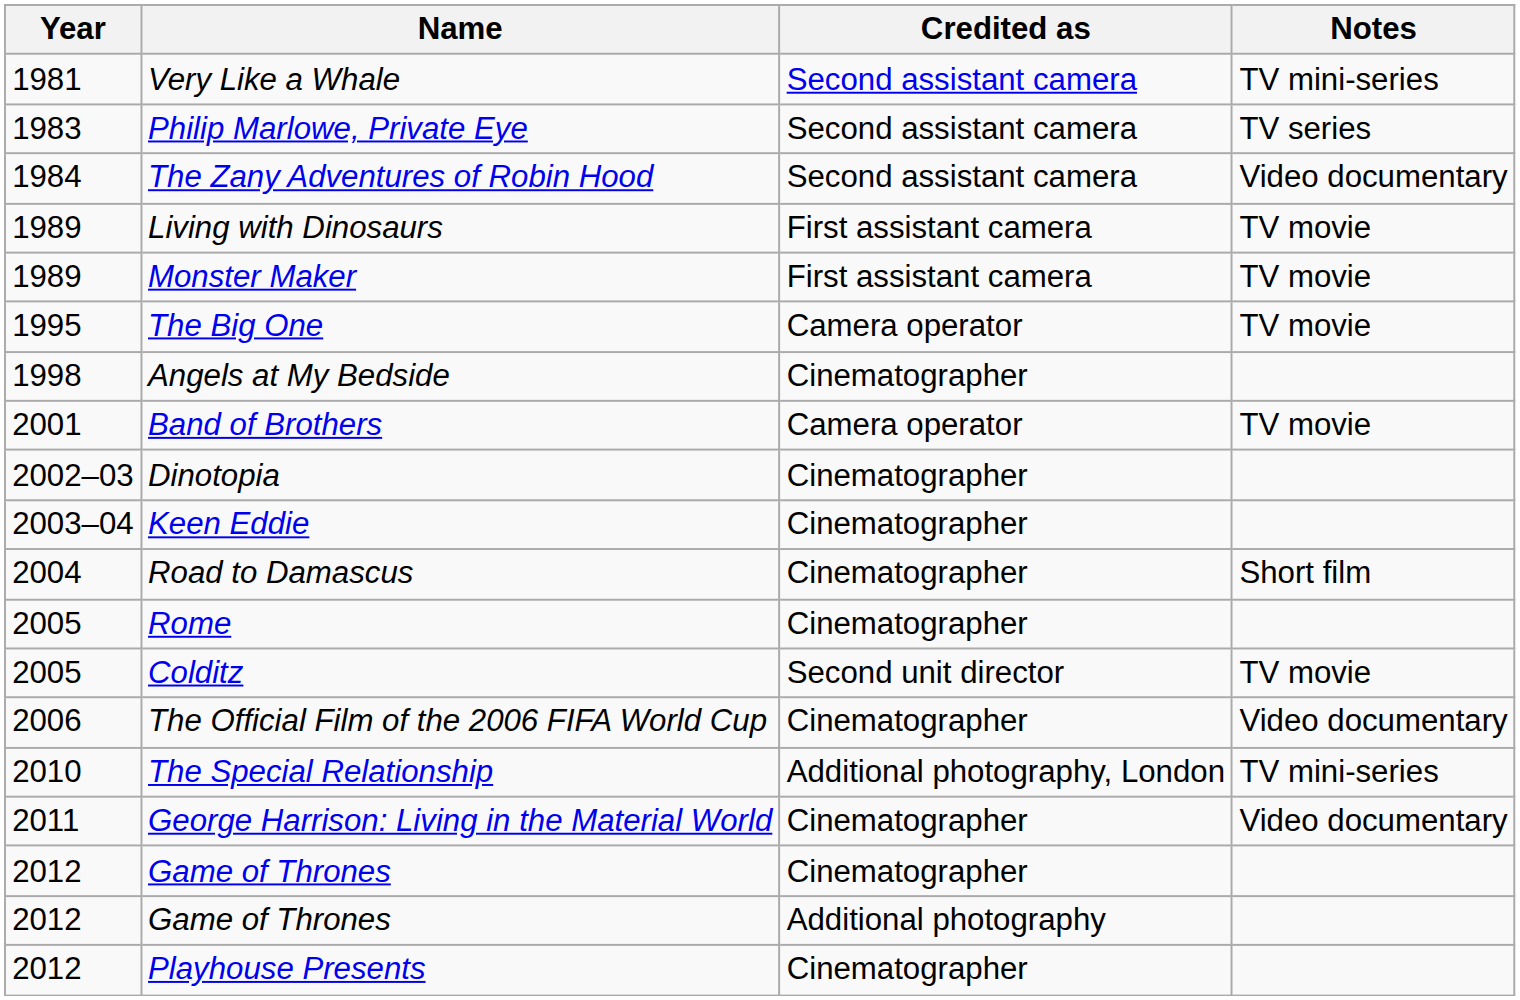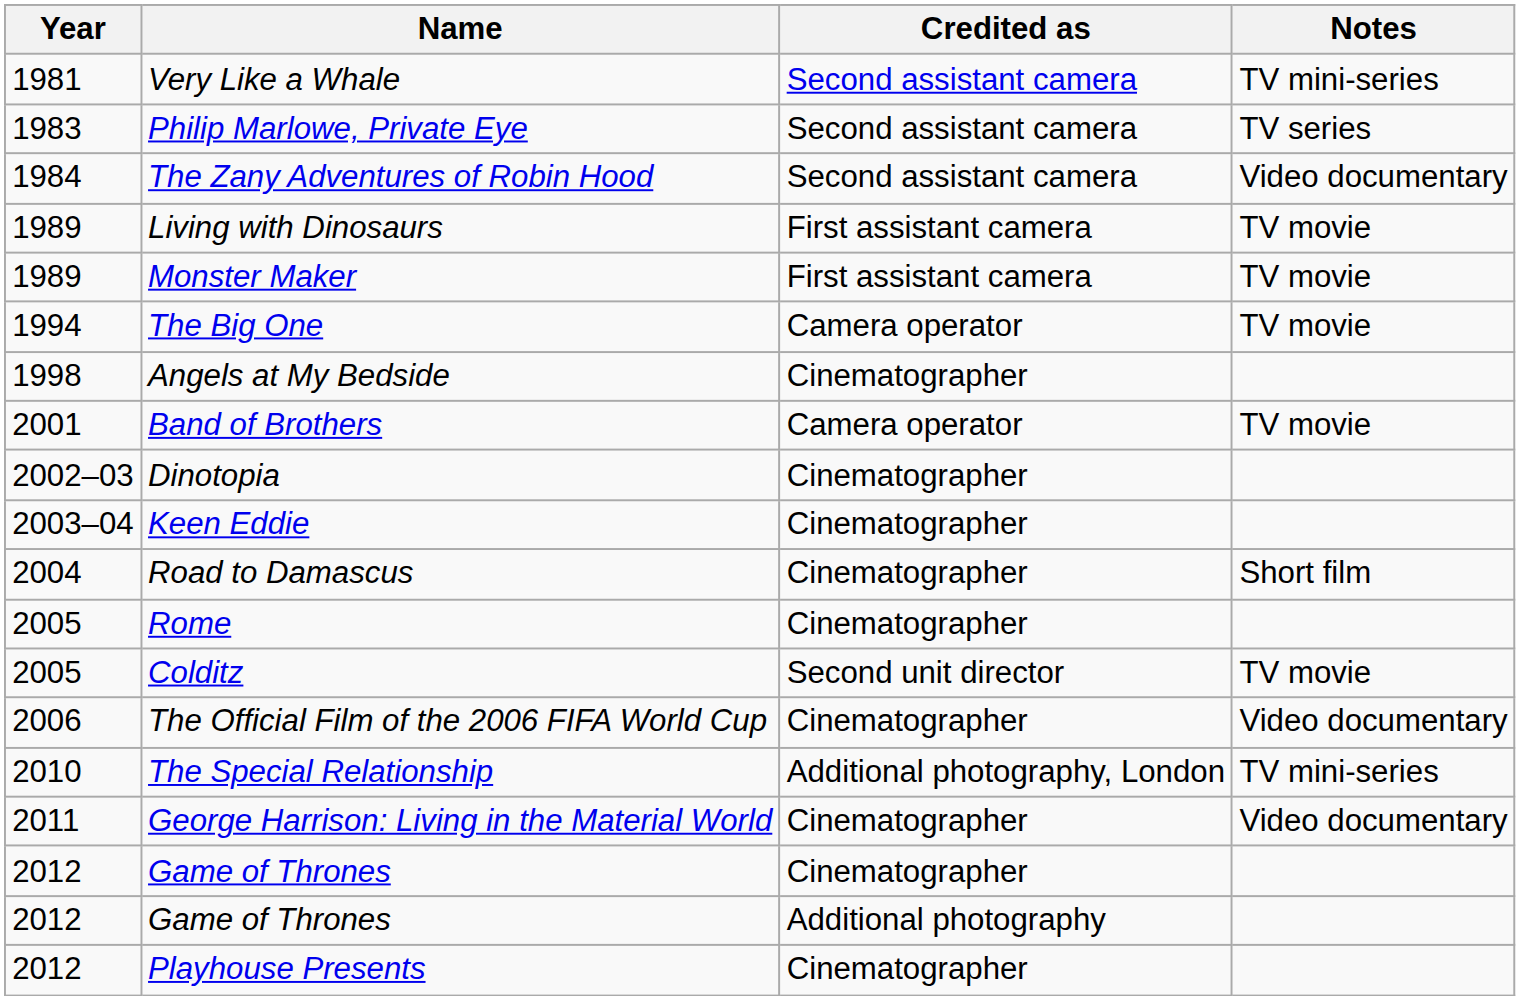 <table class="wikitable sortable">
 <tr>
 <th>Year</th>
 <th>Name</th>
 <th>Credited as</th>
 <th>Notes</th>
 </tr>
 <tr>
 <td>1981</td>
 <td><em>Very Like a Whale</em></td>
 <td><a href='#'>Second assistant camera</a></td>
 <td>TV mini-series</td>
 </tr>
 <tr>
 <td>1983</td>
 <td><em><a href='#'>Philip Marlowe, Private Eye</a></em></td>
 <td>Second assistant camera</td>
 <td>TV series</td>
 </tr>
 <tr>
 <td>1984</td>
 <td><em><a href='#'>The Zany Adventures of Robin Hood</a></em></td>
 <td>Second assistant camera</td>
 <td>Video documentary</td>
 </tr>
 <tr>
 <td>1989</td>
 <td><em>Living with Dinosaurs</em></td>
 <td>First assistant camera</td>
 <td>TV movie</td>
 </tr>
 <tr>
 <td>1989</td>
 <td><em><a href='#'>Monster Maker</a></em></td>
 <td>First assistant camera</td>
 <td>TV movie</td>
 </tr>
 <tr>
-<td>1995</td>
+<td>1994</td>
 <td><em><a href='#'>The Big One</a></em></td>
 <td>Camera operator</td>
 <td>TV movie</td>
 </tr>
 <tr>
 <td>1998</td>
 <td><em>Angels at My Bedside</em></td>
 <td>Cinematographer</td>
 <td></td>
 </tr>
 <tr>
 <td>2001</td>
 <td><em><a href='#'>Band of Brothers</a></em></td>
 <td>Camera operator</td>
 <td>TV movie</td>
 </tr>
 <tr>
 <td>2002–03</td>
 <td><em>Dinotopia</em></td>
 <td>Cinematographer</td>
 <td></td>
 </tr>
 <tr>
 <td>2003–04</td>
 <td><em><a href='#'>Keen Eddie</a></em></td>
 <td>Cinematographer</td>
 <td></td>
 </tr>
 <tr>
 <td>2004</td>
 <td><em>Road to Damascus</em></td>
 <td>Cinematographer</td>
 <td>Short film</td>
 </tr>
 <tr>
 <td>2005</td>
 <td><em><a href='#'>Rome</a></em></td>
 <td>Cinematographer</td>
 <td></td>
 </tr>
 <tr>
 <td>2005</td>
 <td><em><a href='#'>Colditz</a></em></td>
 <td>Second unit director</td>
 <td>TV movie</td>
 </tr>
 <tr>
 <td>2006</td>
 <td><em>The Official Film of the 2006 FIFA World Cup</em></td>
 <td>Cinematographer</td>
 <td>Video documentary</td>
 </tr>
 <tr>
 <td>2010</td>
 <td><em><a href='#'>The Special Relationship</a></em></td>
 <td>Additional photography, London</td>
 <td>TV mini-series</td>
 </tr>
 <tr>
 <td>2011</td>
 <td><em><a href='#'>George Harrison: Living in the Material World</a></em></td>
 <td>Cinematographer</td>
 <td>Video documentary</td>
 </tr>
 <tr>
 <td>2012</td>
 <td><em><a href='#'>Game of Thrones</a></em></td>
 <td>Cinematographer</td>
 <td></td>
 </tr>
 <tr>
 <td>2012</td>
 <td><em>Game of Thrones</em></td>
 <td>Additional photography</td>
 <td></td>
 </tr>
 <tr>
 <td>2012</td>
 <td><em><a href='#'>Playhouse Presents</a></em></td>
 <td>Cinematographer</td>
 <td></td>
 </tr>
 </table>
